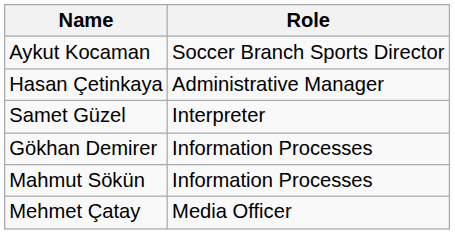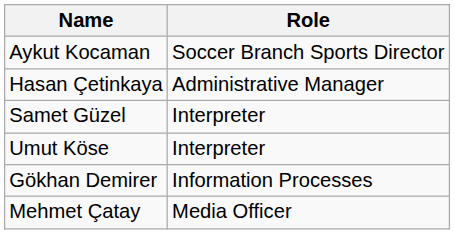 <table class="wikitable">
 <tr>
 <th>Name</th>
 <th>Role</th>
 </tr>
 <tr>
 <td> Aykut Kocaman</td>
 <td>Soccer Branch Sports Director</td>
 </tr>
 <tr>
 <td> Hasan Çetinkaya</td>
 <td>Administrative Manager</td>
 </tr>
 <tr>
 <td> Samet Güzel</td>
 <td>Interpreter</td>
 </tr>
 <tr>
-<td> Gökhan Demirer</td>
-<td>Information Processes</td>
+<td> Umut Köse</td>
+<td>Interpreter</td>
 </tr>
 <tr>
-<td> Mahmut Sökün</td>
+<td> Gökhan Demirer</td>
 <td>Information Processes</td>
 </tr>
 <tr>
 <td> Mehmet Çatay</td>
 <td>Media Officer</td>
 </tr>
 </table>
